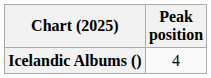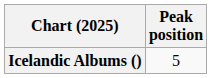 <table class="wikitable sortable plainrowheaders" style="text-align:center">
 <tr>
 <th scope="col">Chart (2025)</th>
 <th scope="col">Peak<br>position</th>
 </tr>
 <tr>
 <th scope="row">Icelandic Albums ()</th>
-<td>4</td>
+<td>5</td>
 </tr>
 </table>
